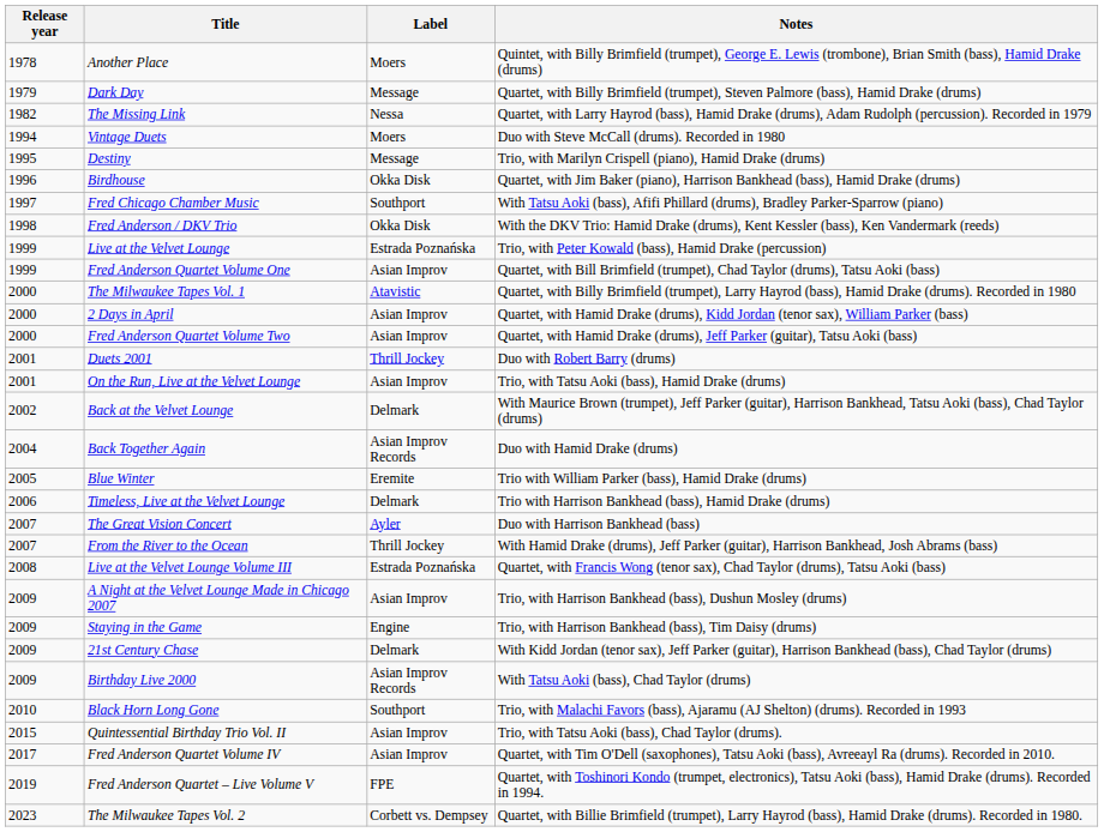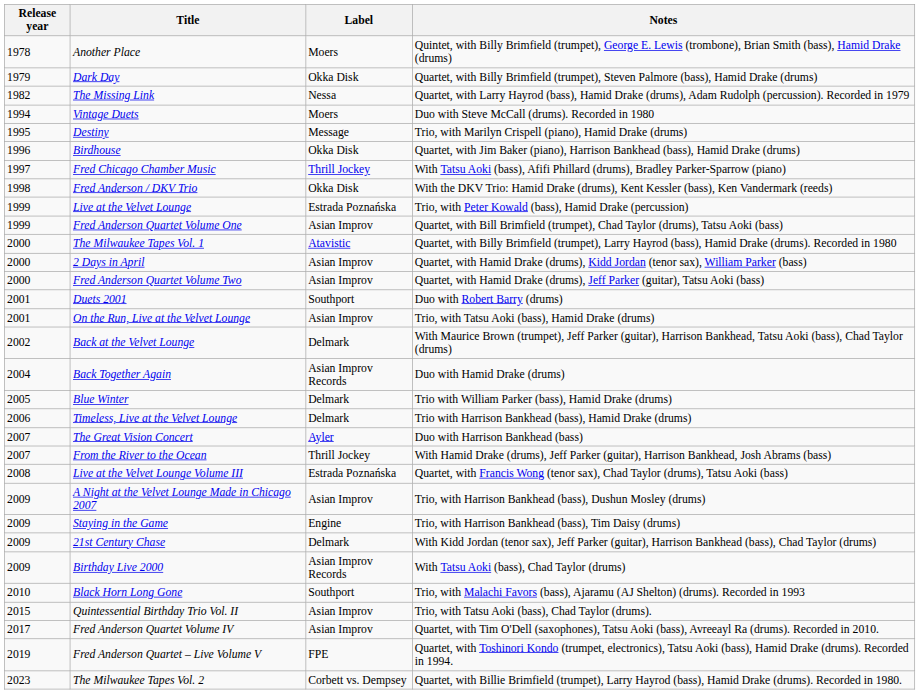 <table class="wikitable sortable">
 <tr>
 <th>Release year</th>
 <th>Title</th>
 <th>Label</th>
 <th>Notes</th>
 </tr>
 <tr>
 <td>1978</td>
 <td><em>Another Place</em></td>
 <td>Moers</td>
 <td>Quintet, with Billy Brimfield (trumpet), <a href='#'>George E. Lewis</a> (trombone), Brian Smith (bass), <a href='#'>Hamid Drake</a> (drums)</td>
 </tr>
 <tr>
 <td>1979</td>
 <td><em><a href='#'>Dark Day</a></em></td>
-<td>Message</td>
+<td>Okka Disk</td>
 <td>Quartet, with Billy Brimfield (trumpet), Steven Palmore (bass), Hamid Drake (drums)</td>
 </tr>
 <tr>
 <td>1982</td>
 <td><em><a href='#'>The Missing Link</a></em></td>
 <td>Nessa</td>
 <td>Quartet, with Larry Hayrod (bass), Hamid Drake (drums), Adam Rudolph (percussion). Recorded in 1979</td>
 </tr>
 <tr>
 <td>1994</td>
 <td><em><a href='#'>Vintage Duets</a></em></td>
 <td>Moers</td>
 <td>Duo with Steve McCall (drums). Recorded in 1980</td>
 </tr>
 <tr>
 <td>1995</td>
 <td><em><a href='#'>Destiny</a></em></td>
 <td>Message</td>
 <td>Trio, with Marilyn Crispell (piano), Hamid Drake (drums)</td>
 </tr>
 <tr>
 <td>1996</td>
 <td><em><a href='#'>Birdhouse</a></em></td>
 <td>Okka Disk</td>
 <td>Quartet, with Jim Baker (piano), Harrison Bankhead (bass), Hamid Drake (drums)</td>
 </tr>
 <tr>
 <td>1997</td>
 <td><em><a href='#'>Fred Chicago Chamber Music</a></em></td>
-<td>Southport</td>
+<td><a href='#'>Thrill Jockey</a></td>
 <td>With <a href='#'>Tatsu Aoki</a> (bass), Afifi Phillard (drums), Bradley Parker-Sparrow (piano)</td>
 </tr>
 <tr>
 <td>1998</td>
 <td><em><a href='#'>Fred Anderson / DKV Trio</a></em></td>
 <td>Okka Disk</td>
 <td>With the DKV Trio: Hamid Drake (drums), Kent Kessler (bass), Ken Vandermark (reeds)</td>
 </tr>
 <tr>
 <td>1999</td>
 <td><em><a href='#'>Live at the Velvet Lounge</a></em></td>
 <td>Estrada Poznańska</td>
 <td>Trio, with <a href='#'>Peter Kowald</a> (bass), Hamid Drake (percussion)</td>
 </tr>
 <tr>
 <td>1999</td>
 <td><em><a href='#'>Fred Anderson Quartet Volume One</a></em></td>
 <td>Asian Improv</td>
 <td>Quartet, with Bill Brimfield (trumpet), Chad Taylor (drums), Tatsu Aoki (bass)</td>
 </tr>
 <tr>
 <td>2000</td>
 <td><em><a href='#'>The Milwaukee Tapes Vol. 1</a></em></td>
 <td><a href='#'>Atavistic</a></td>
 <td>Quartet, with Billy Brimfield (trumpet), Larry Hayrod (bass), Hamid Drake (drums). Recorded in 1980</td>
 </tr>
 <tr>
 <td>2000</td>
 <td><em><a href='#'>2 Days in April</a></em></td>
 <td>Asian Improv</td>
 <td>Quartet, with Hamid Drake (drums), <a href='#'>Kidd Jordan</a> (tenor sax), <a href='#'>William Parker</a> (bass)</td>
 </tr>
 <tr>
 <td>2000</td>
 <td><em><a href='#'>Fred Anderson Quartet Volume Two</a></em></td>
 <td>Asian Improv</td>
 <td>Quartet, with Hamid Drake (drums), <a href='#'>Jeff Parker</a> (guitar), Tatsu Aoki (bass)</td>
 </tr>
 <tr>
 <td>2001</td>
 <td><em><a href='#'>Duets 2001</a></em></td>
-<td><a href='#'>Thrill Jockey</a></td>
+<td>Southport</td>
 <td>Duo with <a href='#'>Robert Barry</a> (drums)</td>
 </tr>
 <tr>
 <td>2001</td>
 <td><em><a href='#'>On the Run, Live at the Velvet Lounge</a></em></td>
 <td>Asian Improv</td>
 <td>Trio, with Tatsu Aoki (bass), Hamid Drake (drums)</td>
 </tr>
 <tr>
 <td>2002</td>
 <td><em><a href='#'>Back at the Velvet Lounge</a></em></td>
 <td>Delmark</td>
 <td>With Maurice Brown (trumpet), Jeff Parker (guitar), Harrison Bankhead, Tatsu Aoki (bass), Chad Taylor (drums)</td>
 </tr>
 <tr>
 <td>2004</td>
 <td><em><a href='#'>Back Together Again</a></em></td>
 <td>Asian Improv Records</td>
 <td>Duo with Hamid Drake (drums)</td>
 </tr>
 <tr>
 <td>2005</td>
 <td><em><a href='#'>Blue Winter</a></em></td>
-<td>Eremite</td>
+<td>Delmark</td>
 <td>Trio with William Parker (bass), Hamid Drake (drums)</td>
 </tr>
 <tr>
 <td>2006</td>
 <td><em><a href='#'>Timeless, Live at the Velvet Lounge</a></em></td>
 <td>Delmark</td>
 <td>Trio with Harrison Bankhead (bass), Hamid Drake (drums)</td>
 </tr>
 <tr>
 <td>2007</td>
 <td><em><a href='#'>The Great Vision Concert</a></em></td>
 <td><a href='#'>Ayler</a></td>
 <td>Duo with Harrison Bankhead (bass)</td>
 </tr>
 <tr>
 <td>2007</td>
 <td><em><a href='#'>From the River to the Ocean</a></em></td>
 <td>Thrill Jockey</td>
 <td>With Hamid Drake (drums), Jeff Parker (guitar), Harrison Bankhead, Josh Abrams (bass)</td>
 </tr>
 <tr>
 <td>2008</td>
 <td><em><a href='#'>Live at the Velvet Lounge Volume III</a></em></td>
 <td>Estrada Poznańska</td>
 <td>Quartet, with <a href='#'>Francis Wong</a> (tenor sax), Chad Taylor (drums), Tatsu Aoki (bass)</td>
 </tr>
 <tr>
 <td>2009</td>
 <td><em><a href='#'>A Night at the Velvet Lounge Made in Chicago 2007</a></em></td>
 <td>Asian Improv</td>
 <td>Trio, with Harrison Bankhead (bass), Dushun Mosley (drums)</td>
 </tr>
 <tr>
 <td>2009</td>
 <td><em><a href='#'>Staying in the Game</a></em></td>
 <td>Engine</td>
 <td>Trio, with Harrison Bankhead (bass), Tim Daisy (drums)</td>
 </tr>
 <tr>
 <td>2009</td>
 <td><em><a href='#'>21st Century Chase</a></em></td>
 <td>Delmark</td>
 <td>With Kidd Jordan (tenor sax), Jeff Parker (guitar), Harrison Bankhead (bass), Chad Taylor (drums)</td>
 </tr>
 <tr>
 <td>2009</td>
 <td><em><a href='#'>Birthday Live 2000</a></em></td>
 <td>Asian Improv Records</td>
 <td>With <a href='#'>Tatsu Aoki</a> (bass), Chad Taylor (drums)</td>
 </tr>
 <tr>
 <td>2010</td>
 <td><em><a href='#'>Black Horn Long Gone</a></em></td>
 <td>Southport</td>
 <td>Trio, with <a href='#'>Malachi Favors</a> (bass), Ajaramu (AJ Shelton) (drums). Recorded in 1993</td>
 </tr>
 <tr>
 <td>2015</td>
 <td><em>Quintessential Birthday Trio Vol. II</em></td>
 <td>Asian Improv</td>
 <td>Trio, with Tatsu Aoki (bass), Chad Taylor (drums).</td>
 </tr>
 <tr>
 <td>2017</td>
 <td><em>Fred Anderson Quartet Volume IV</em></td>
 <td>Asian Improv</td>
 <td>Quartet, with Tim O'Dell (saxophones), Tatsu Aoki (bass), Avreeayl Ra (drums). Recorded in 2010.</td>
 </tr>
 <tr>
 <td>2019</td>
 <td><em>Fred Anderson Quartet – Live Volume V</em></td>
 <td>FPE</td>
 <td>Quartet, with <a href='#'>Toshinori Kondo</a> (trumpet, electronics), Tatsu Aoki (bass), Hamid Drake (drums). Recorded in 1994.</td>
 </tr>
 <tr>
 <td>2023</td>
 <td><em>The Milwaukee Tapes Vol. 2</em></td>
 <td>Corbett vs. Dempsey</td>
 <td>Quartet, with Billie Brimfield (trumpet), Larry Hayrod (bass), Hamid Drake (drums). Recorded in 1980.</td>
 </tr>
 </table>
